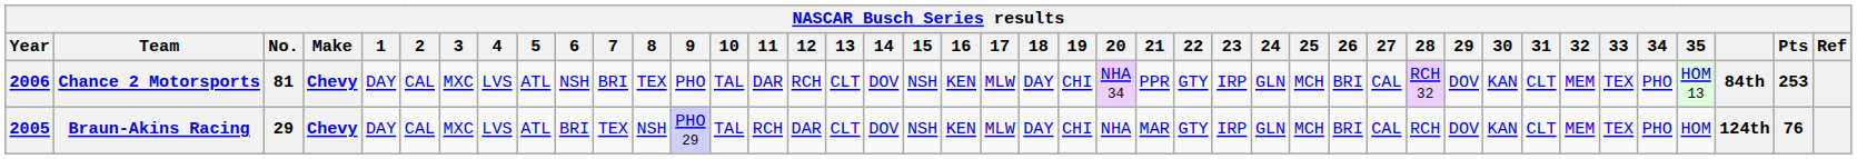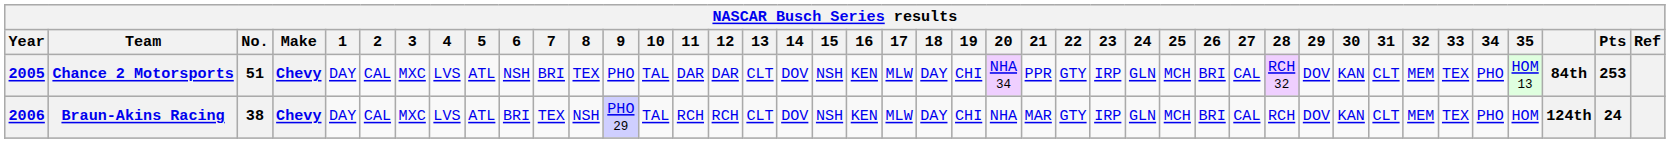 <table class="wikitable" style="text-align:center; font-size:75%">
 <tr>
 <th colspan=42><a href='#'>NASCAR Busch Series</a> results</th>
 </tr>
 <tr>
 <th>Year</th>
 <th>Team</th>
 <th>No.</th>
 <th>Make</th>
 <th>1</th>
 <th>2</th>
 <th>3</th>
 <th>4</th>
 <th>5</th>
 <th>6</th>
 <th>7</th>
 <th>8</th>
 <th>9</th>
 <th>10</th>
 <th>11</th>
 <th>12</th>
 <th>13</th>
 <th>14</th>
 <th>15</th>
 <th>16</th>
 <th>17</th>
 <th>18</th>
 <th>19</th>
 <th>20</th>
 <th>21</th>
 <th>22</th>
 <th>23</th>
 <th>24</th>
 <th>25</th>
 <th>26</th>
 <th>27</th>
 <th>28</th>
 <th>29</th>
 <th>30</th>
 <th>31</th>
 <th>32</th>
 <th>33</th>
 <th>34</th>
 <th>35</th>
 <th></th>
 <th>Pts</th>
 <th>Ref</th>
 </tr>
 <tr>
-<th><a href='#'>2006</a></th>
+<th><a href='#'>2005</a></th>
 <th><a href='#'>Chance 2 Motorsports</a></th>
-<th>81</th>
+<th>51</th>
 <th><a href='#'>Chevy</a></th>
 <td><a href='#'>DAY</a></td>
 <td><a href='#'>CAL</a></td>
 <td><a href='#'>MXC</a></td>
 <td><a href='#'>LVS</a></td>
 <td><a href='#'>ATL</a></td>
 <td><a href='#'>NSH</a></td>
 <td><a href='#'>BRI</a></td>
 <td><a href='#'>TEX</a></td>
 <td><a href='#'>PHO</a></td>
 <td><a href='#'>TAL</a></td>
 <td><a href='#'>DAR</a></td>
-<td><a href='#'>RCH</a></td>
+<td><a href='#'>DAR</a></td>
 <td><a href='#'>CLT</a></td>
 <td><a href='#'>DOV</a></td>
 <td><a href='#'>NSH</a></td>
 <td><a href='#'>KEN</a></td>
 <td><a href='#'>MLW</a></td>
 <td><a href='#'>DAY</a></td>
 <td><a href='#'>CHI</a></td>
 <td style="background:#EFCFFF;"><a href='#'>NHA</a><br><small>34</small></td>
 <td><a href='#'>PPR</a></td>
 <td><a href='#'>GTY</a></td>
 <td><a href='#'>IRP</a></td>
 <td><a href='#'>GLN</a></td>
 <td><a href='#'>MCH</a></td>
 <td><a href='#'>BRI</a></td>
 <td><a href='#'>CAL</a></td>
 <td style="background:#EFCFFF;"><a href='#'>RCH</a><br><small>32</small></td>
 <td><a href='#'>DOV</a></td>
 <td><a href='#'>KAN</a></td>
 <td><a href='#'>CLT</a></td>
 <td><a href='#'>MEM</a></td>
 <td><a href='#'>TEX</a></td>
 <td><a href='#'>PHO</a></td>
 <td style="background:#DFFFDF;"><a href='#'>HOM</a><br><small>13</small></td>
 <th>84th</th>
 <th>253</th>
 <th></th>
 </tr>
 <tr>
-<th><a href='#'>2005</a></th>
+<th><a href='#'>2006</a></th>
 <th><a href='#'>Braun-Akins Racing</a></th>
-<th>29</th>
+<th>38</th>
 <th><a href='#'>Chevy</a></th>
 <td><a href='#'>DAY</a></td>
 <td><a href='#'>CAL</a></td>
 <td><a href='#'>MXC</a></td>
 <td><a href='#'>LVS</a></td>
 <td><a href='#'>ATL</a></td>
 <td><a href='#'>BRI</a></td>
 <td><a href='#'>TEX</a></td>
 <td><a href='#'>NSH</a></td>
 <td style="background:#CFCFFF;"><a href='#'>PHO</a><br><small>29</small></td>
 <td><a href='#'>TAL</a></td>
 <td><a href='#'>RCH</a></td>
-<td><a href='#'>DAR</a></td>
+<td><a href='#'>RCH</a></td>
 <td><a href='#'>CLT</a></td>
 <td><a href='#'>DOV</a></td>
 <td><a href='#'>NSH</a></td>
 <td><a href='#'>KEN</a></td>
 <td><a href='#'>MLW</a></td>
 <td><a href='#'>DAY</a></td>
 <td><a href='#'>CHI</a></td>
 <td><a href='#'>NHA</a></td>
 <td><a href='#'>MAR</a></td>
 <td><a href='#'>GTY</a></td>
 <td><a href='#'>IRP</a></td>
 <td><a href='#'>GLN</a></td>
 <td><a href='#'>MCH</a></td>
 <td><a href='#'>BRI</a></td>
 <td><a href='#'>CAL</a></td>
 <td><a href='#'>RCH</a></td>
 <td><a href='#'>DOV</a></td>
 <td><a href='#'>KAN</a></td>
 <td><a href='#'>CLT</a></td>
 <td><a href='#'>MEM</a></td>
 <td><a href='#'>TEX</a></td>
 <td><a href='#'>PHO</a></td>
 <td><a href='#'>HOM</a></td>
 <th>124th</th>
-<th>76</th>
+<th>24</th>
 <th></th>
 </tr>
 </table>
